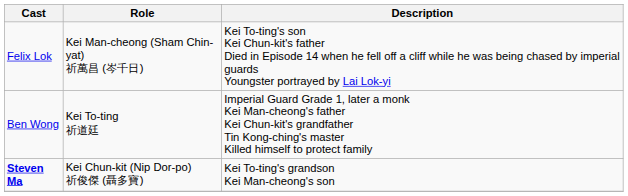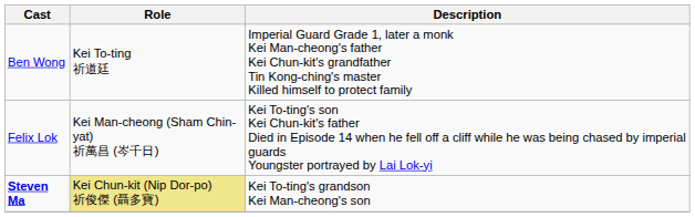 <table class="wikitable" width="70%">
 <tr>
 <th>Cast</th>
 <th>Role</th>
 <th>Description</th>
 </tr>
 <tr>
+<td><a href='#'>Ben Wong</a></td>
+<td>Kei To-ting<br>祈道廷</td>
+<td>Imperial Guard Grade 1, later a monk<br>Kei Man-cheong's father<br>Kei Chun-kit's grandfather<br>Tin Kong-ching's master<br>Killed himself to protect family</td>
+</tr>
+<tr>
 <td><a href='#'>Felix Lok</a></td>
 <td>Kei Man-cheong (Sham Chin-yat)<br>祈萬昌 (岑千日)</td>
 <td>Kei To-ting's son<br>Kei Chun-kit's father<br>Died in Episode 14 when he fell off a cliff while he was being chased by imperial guards<br>Youngster portrayed by <a href='#'>Lai Lok-yi</a></td>
 </tr>
 <tr>
-<td><a href='#'>Ben Wong</a></td>
-<td>Kei To-ting<br>祈道廷</td>
-<td>Imperial Guard Grade 1, later a monk<br>Kei Man-cheong's father<br>Kei Chun-kit's grandfather<br>Tin Kong-ching's master<br>Killed himself to protect family</td>
-</tr>
-<tr>
 <td><strong><a href='#'>Steven Ma</a></strong></td>
-<td>Kei Chun-kit (Nip Dor-po)<br>祈俊傑 (聶多寶)</td>
+<td style="background: khaki;">Kei Chun-kit (Nip Dor-po)<br>祈俊傑 (聶多寶)</td>
 <td>Kei To-ting's grandson<br>Kei Man-cheong's son</td>
 </tr>
 <tr>
 </tr>
 </table>
